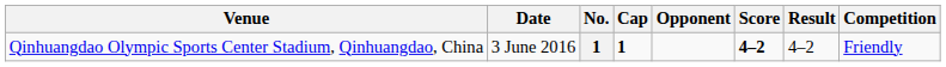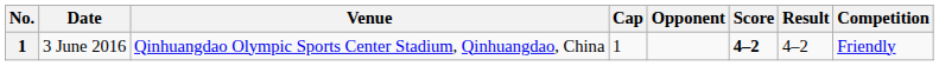 <table class="wikitable sortable plainrowheaders">
 <tr>
+<th scope=col>No.</th>
+<th scope=col data-sort-type=date>Date</th>
 <th scope=col>Venue</th>
-<th scope=col data-sort-type=date>Date</th>
-<th scope=col>No.</th>
 <th scope=col>Cap</th>
 <th scope=col>Opponent</th>
 <th scope=col>Score</th>
 <th scope=col>Result</th>
 <th scope=col>Competition</th>
 </tr>
 <tr>
+<th scope=row>1</th>
+<td>3 June 2016</td>
 <td><a href='#'>Qinhuangdao Olympic Sports Center Stadium</a>, <a href='#'>Qinhuangdao</a>, China</td>
-<td>3 June 2016</td>
-<th scope=row>1</th>
-<td><strong>1</strong></td>
+<td>1</td>
 <td></td>
 <td><strong>4–2</strong></td>
 <td>4–2</td>
 <td><a href='#'>Friendly</a></td>
 </tr>
 </table>
